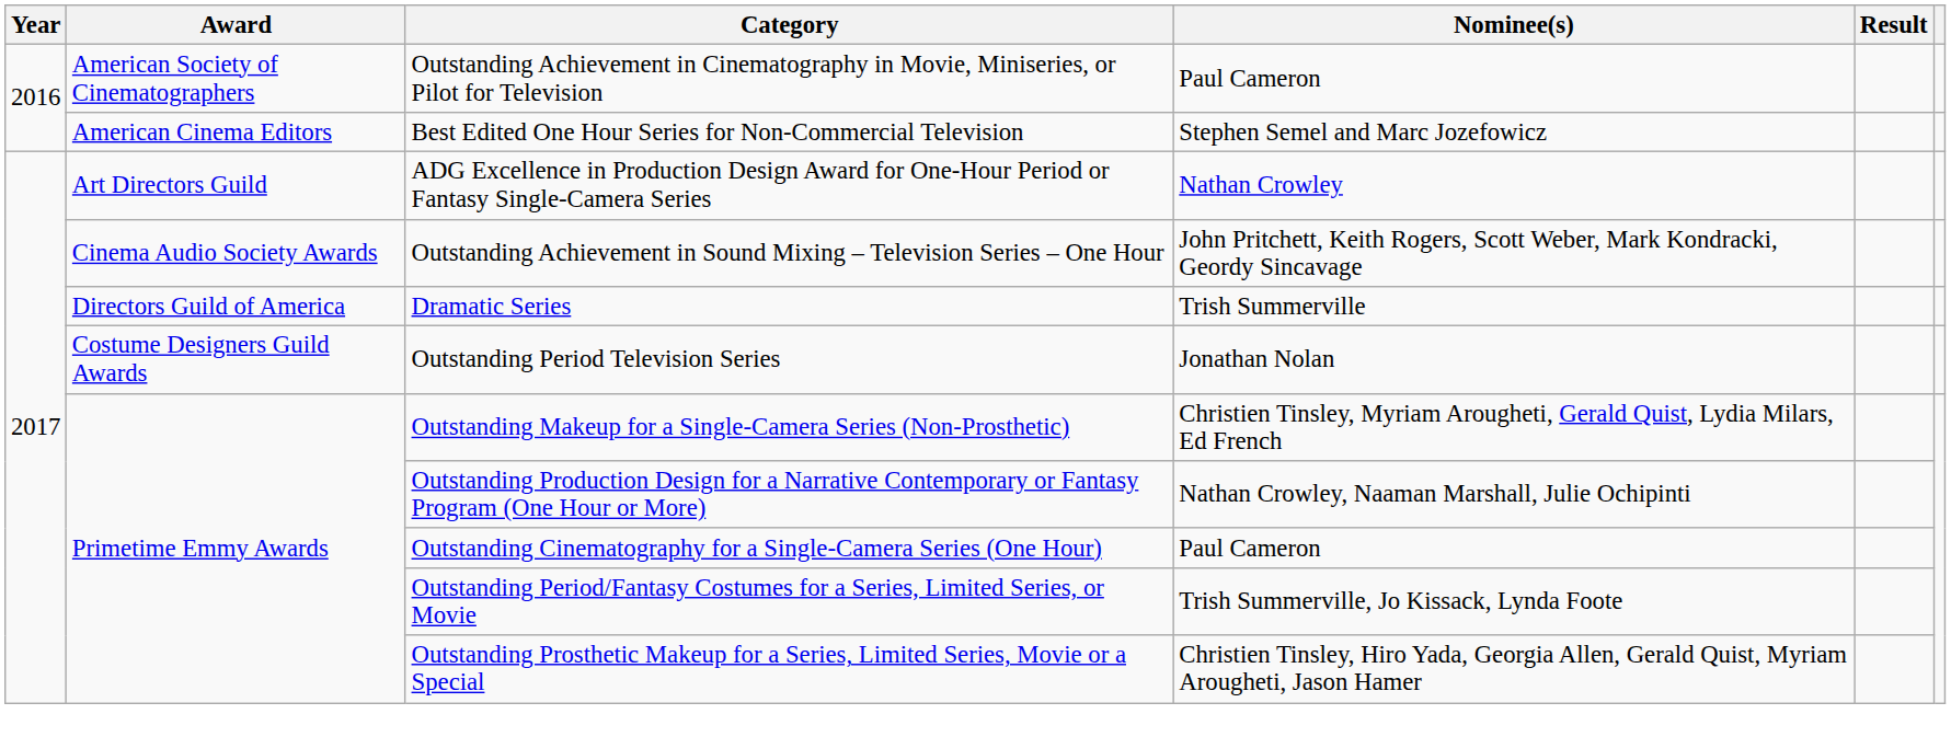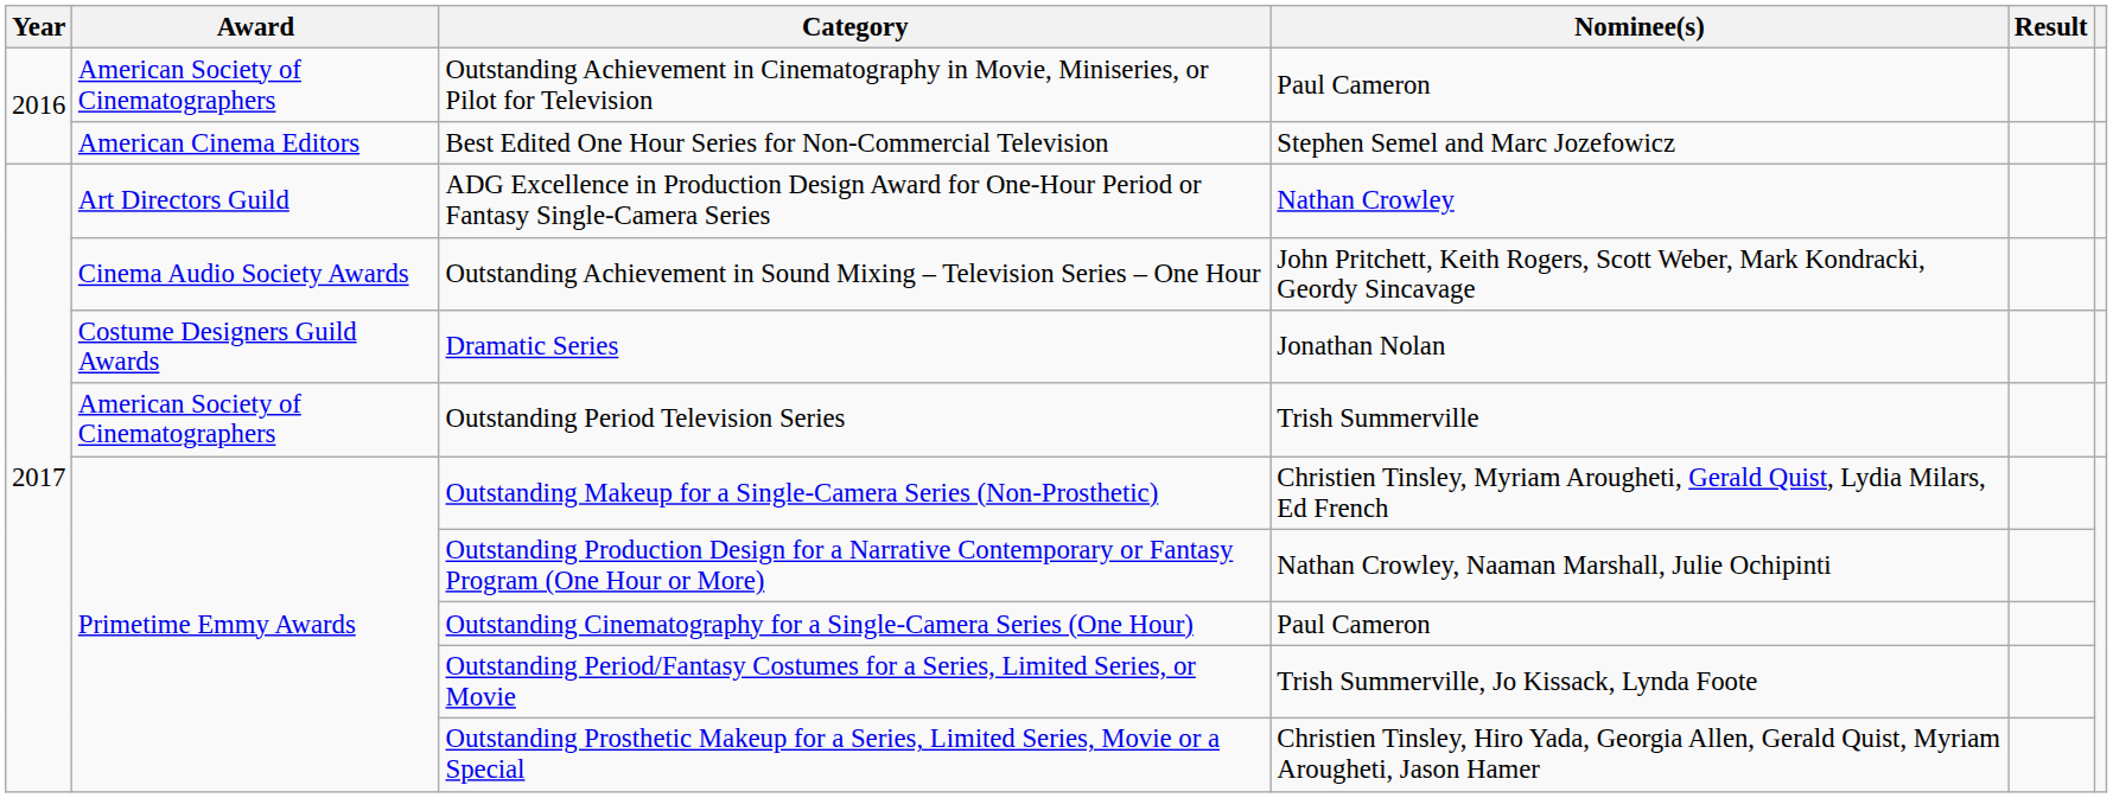 <table class="wikitable sortable plainrowheaders">
 <tr>
 <th>Year</th>
 <th>Award</th>
 <th>Category</th>
 <th>Nominee(s)</th>
 <th>Result</th>
 <th class="unsortable"></th>
 </tr>
 <tr>
 <td rowspan="2">2016</td>
 <td scope="row"><a href='#'>American Society of Cinematographers</a></td>
 <td scope="row">Outstanding Achievement in Cinematography in Movie, Miniseries, or Pilot for Television</td>
 <td scope="row">Paul Cameron</td>
 <td></td>
 <td></td>
 </tr>
 <tr>
 <td scope="row"><a href='#'>American Cinema Editors</a></td>
 <td scope="row">Best Edited One Hour Series for Non-Commercial Television</td>
 <td scope="row">Stephen Semel and Marc Jozefowicz</td>
 <td></td>
 <td></td>
 </tr>
 <tr>
 <td rowspan="9">2017</td>
 <td scope="row"><a href='#'>Art Directors Guild</a></td>
 <td scope="row">ADG Excellence in Production Design Award for One-Hour Period or Fantasy Single-Camera Series</td>
 <td scope="row"><a href='#'>Nathan Crowley</a></td>
 <td></td>
 <td></td>
 </tr>
 <tr>
 <td scope="row"><a href='#'>Cinema Audio Society Awards</a></td>
 <td scope="row">Outstanding Achievement in Sound Mixing – Television Series – One Hour</td>
 <td scope="row">John Pritchett, Keith Rogers, Scott Weber, Mark Kondracki, Geordy Sincavage</td>
 <td></td>
 <td></td>
 </tr>
 <tr>
-<td scope="row"><a href='#'>Directors Guild of America</a></td>
+<td scope="row"><a href='#'>Costume Designers Guild Awards</a></td>
 <td scope="row"><a href='#'>Dramatic Series</a></td>
-<td scope="row">Trish Summerville</td>
+<td scope="row">Jonathan Nolan</td>
 <td></td>
 <td></td>
 </tr>
 <tr>
-<td scope="row"><a href='#'>Costume Designers Guild Awards</a></td>
+<td scope="row"><a href='#'>American Society of Cinematographers</a></td>
 <td scope="row">Outstanding Period Television Series</td>
-<td scope="row">Jonathan Nolan</td>
+<td scope="row">Trish Summerville</td>
 <td></td>
 <td></td>
 </tr>
 <tr>
 <td scope="row" rowspan=5><a href='#'>Primetime Emmy Awards</a></td>
 <td scope="row"><a href='#'>Outstanding Makeup for a Single-Camera Series (Non-Prosthetic)</a></td>
 <td scope="row">Christien Tinsley, Myriam Arougheti, <a href='#'>Gerald Quist</a>, Lydia Milars, Ed French</td>
 <td></td>
 </tr>
 <tr>
 <td scope="row"><a href='#'>Outstanding Production Design for a Narrative Contemporary or Fantasy Program (One Hour or More)</a></td>
 <td scope="row">Nathan Crowley, Naaman Marshall, Julie Ochipinti</td>
 <td></td>
 </tr>
 <tr>
 <td scope="row"><a href='#'>Outstanding Cinematography for a Single-Camera Series (One Hour)</a></td>
 <td scope="row">Paul Cameron</td>
 <td></td>
 </tr>
 <tr>
 <td scope="row"><a href='#'>Outstanding Period/Fantasy Costumes for a Series, Limited Series, or Movie</a></td>
 <td scope="row">Trish Summerville, Jo Kissack, Lynda Foote</td>
 <td></td>
 </tr>
 <tr>
 <td scope="row"><a href='#'>Outstanding Prosthetic Makeup for a Series, Limited Series, Movie or a Special</a></td>
 <td scope="row">Christien Tinsley, Hiro Yada, Georgia Allen, Gerald Quist, Myriam Arougheti, Jason Hamer</td>
 <td></td>
 </tr>
 </table>
